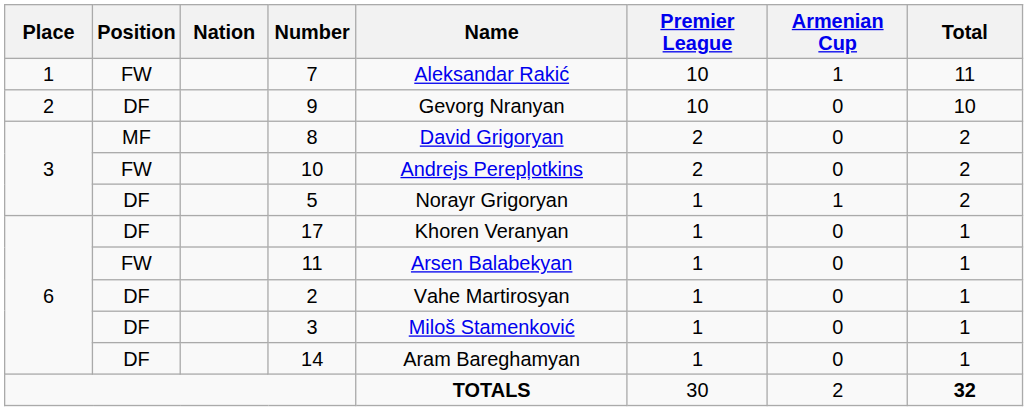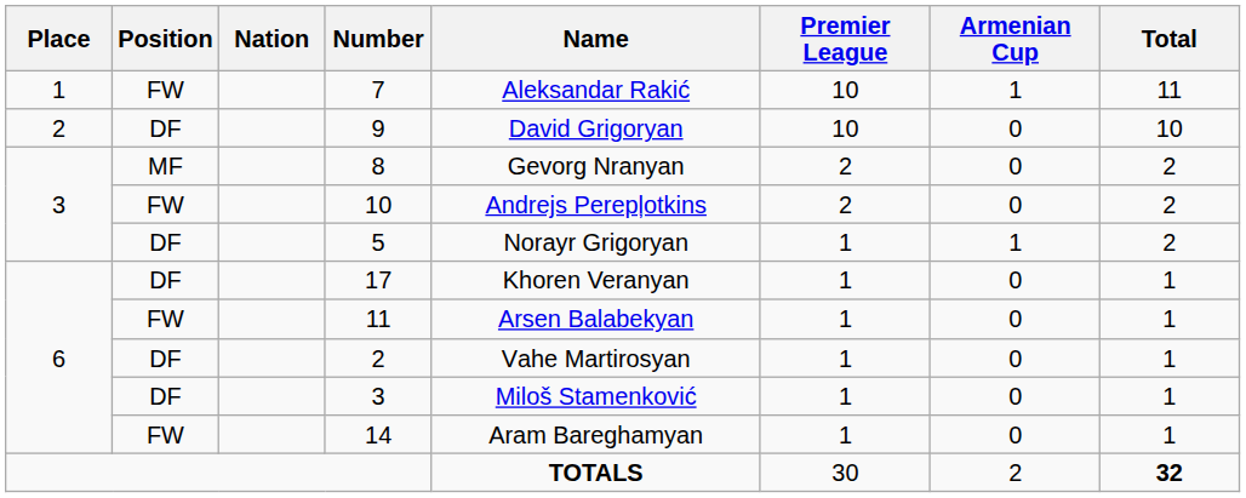 <table class="wikitable" style="font-size: 95%; text-align: center;">
 <tr>
 <th width=60>Place</th>
 <th width=60>Position</th>
 <th width=60>Nation</th>
 <th width=60>Number</th>
 <th width=200>Name</th>
 <th width=100><a href='#'>Premier League</a></th>
 <th width=100><a href='#'>Armenian Cup</a></th>
 <th width=80><strong>Total</strong></th>
 </tr>
 <tr>
 <td>1</td>
 <td>FW</td>
 <td></td>
 <td>7</td>
 <td><a href='#'>Aleksandar Rakić</a></td>
 <td>10</td>
 <td>1</td>
 <td>11</td>
 </tr>
 <tr>
 <td>2</td>
 <td>DF</td>
 <td></td>
 <td>9</td>
-<td>Gevorg Nranyan</td>
+<td><a href='#'>David Grigoryan</a></td>
 <td>10</td>
 <td>0</td>
 <td>10</td>
 </tr>
 <tr>
 <td rowspan="3">3</td>
 <td>MF</td>
 <td></td>
 <td>8</td>
-<td><a href='#'>David Grigoryan</a></td>
+<td>Gevorg Nranyan</td>
 <td>2</td>
 <td>0</td>
 <td>2</td>
 </tr>
 <tr>
 <td>FW</td>
 <td></td>
 <td>10</td>
 <td><a href='#'>Andrejs Perepļotkins</a></td>
 <td>2</td>
 <td>0</td>
 <td>2</td>
 </tr>
 <tr>
 <td>DF</td>
 <td></td>
 <td>5</td>
 <td>Norayr Grigoryan</td>
 <td>1</td>
 <td>1</td>
 <td>2</td>
 </tr>
 <tr>
 <td rowspan="5">6</td>
 <td>DF</td>
 <td></td>
 <td>17</td>
 <td>Khoren Veranyan</td>
 <td>1</td>
 <td>0</td>
 <td>1</td>
 </tr>
 <tr>
 <td>FW</td>
 <td></td>
 <td>11</td>
 <td><a href='#'>Arsen Balabekyan</a></td>
 <td>1</td>
 <td>0</td>
 <td>1</td>
 </tr>
 <tr>
 <td>DF</td>
 <td></td>
 <td>2</td>
 <td>Vаhe Mаrtirosyan</td>
 <td>1</td>
 <td>0</td>
 <td>1</td>
 </tr>
 <tr>
 <td>DF</td>
 <td></td>
 <td>3</td>
 <td><a href='#'>Miloš Stamenković</a></td>
 <td>1</td>
 <td>0</td>
 <td>1</td>
 </tr>
 <tr>
-<td>DF</td>
+<td>FW</td>
 <td></td>
 <td>14</td>
 <td>Aram Bareghamyan</td>
 <td>1</td>
 <td>0</td>
 <td>1</td>
 </tr>
 <tr>
 <td colspan="4"></td>
 <td><strong>TOTALS</strong></td>
 <td>30</td>
 <td>2</td>
 <td><strong>32</strong></td>
 </tr>
 </table>
